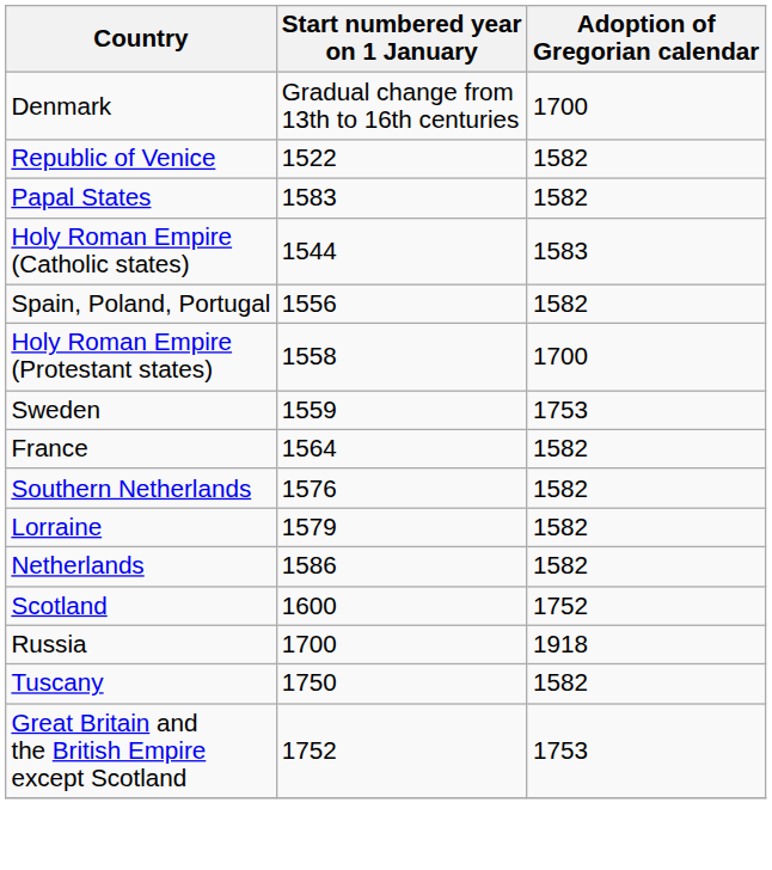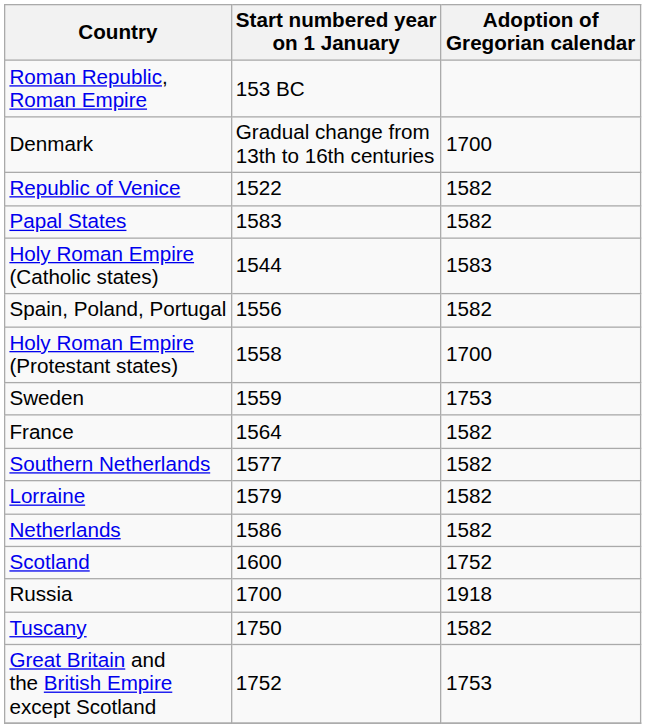 <table class="sortable wikitable floatright">
 <tr>
 <th>Country</th>
 <th>Start numbered year<br>on 1 January</th>
 <th>Adoption of<br>Gregorian calendar</th>
+</tr>
+<tr>
+<td><a href='#'>Roman Republic</a>,<br><a href='#'>Roman Empire</a></td>
+<td>153 BC</td>
+<td></td>
 </tr>
 <tr>
 <td>Denmark</td>
 <td>Gradual change from<br>13th to 16th centuries</td>
 <td>1700</td>
 </tr>
 <tr>
 <td><a href='#'>Republic of Venice</a></td>
 <td>1522 </td>
 <td>1582</td>
 </tr>
 <tr>
 <td><a href='#'>Papal States</a></td>
 <td>1583</td>
 <td>1582</td>
 </tr>
 <tr>
 <td><a href='#'>Holy Roman Empire</a><br>(Catholic states)</td>
 <td>1544</td>
 <td>1583</td>
 </tr>
 <tr>
 <td>Spain, Poland, Portugal</td>
 <td>1556</td>
 <td>1582</td>
 </tr>
 <tr>
 <td><a href='#'>Holy Roman Empire</a><br>(Protestant states)</td>
 <td>1558</td>
 <td>1700</td>
 </tr>
 <tr>
 <td>Sweden</td>
 <td>1559</td>
 <td>1753</td>
 </tr>
 <tr>
 <td>France</td>
 <td>1564</td>
 <td>1582</td>
 </tr>
 <tr>
 <td><a href='#'>Southern Netherlands</a></td>
-<td>1576</td>
+<td>1577</td>
 <td>1582</td>
 </tr>
 <tr>
 <td><a href='#'>Lorraine</a></td>
 <td>1579</td>
 <td>1582</td>
 </tr>
 <tr>
 <td><a href='#'>Netherlands</a></td>
 <td>1586</td>
 <td>1582</td>
 </tr>
 <tr>
 <td><a href='#'>Scotland</a></td>
 <td>1600</td>
 <td>1752</td>
 </tr>
 <tr>
 <td>Russia</td>
 <td>1700</td>
 <td>1918</td>
 </tr>
 <tr>
 <td><a href='#'>Tuscany</a></td>
 <td>1750</td>
 <td>1582</td>
 </tr>
 <tr>
 <td><a href='#'>Great Britain</a> and<br>the <a href='#'>British Empire</a><br>except Scotland</td>
 <td>1752</td>
 <td>1753</td>
 </tr>
 <tr>
 </tr>
 </table>
